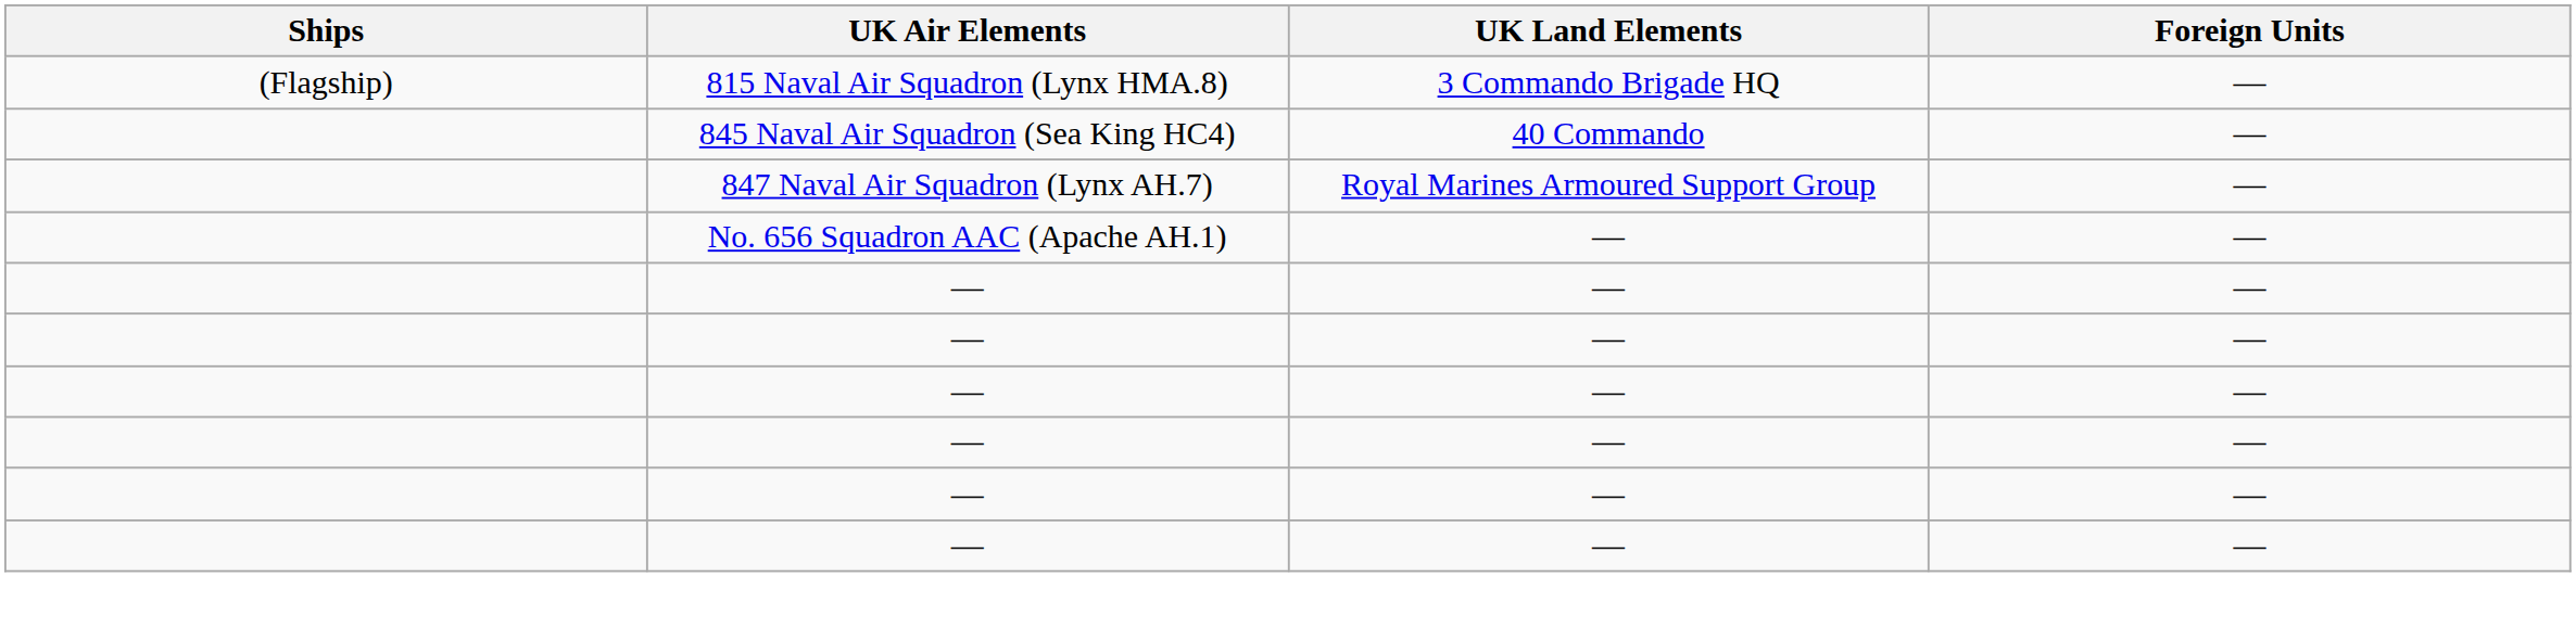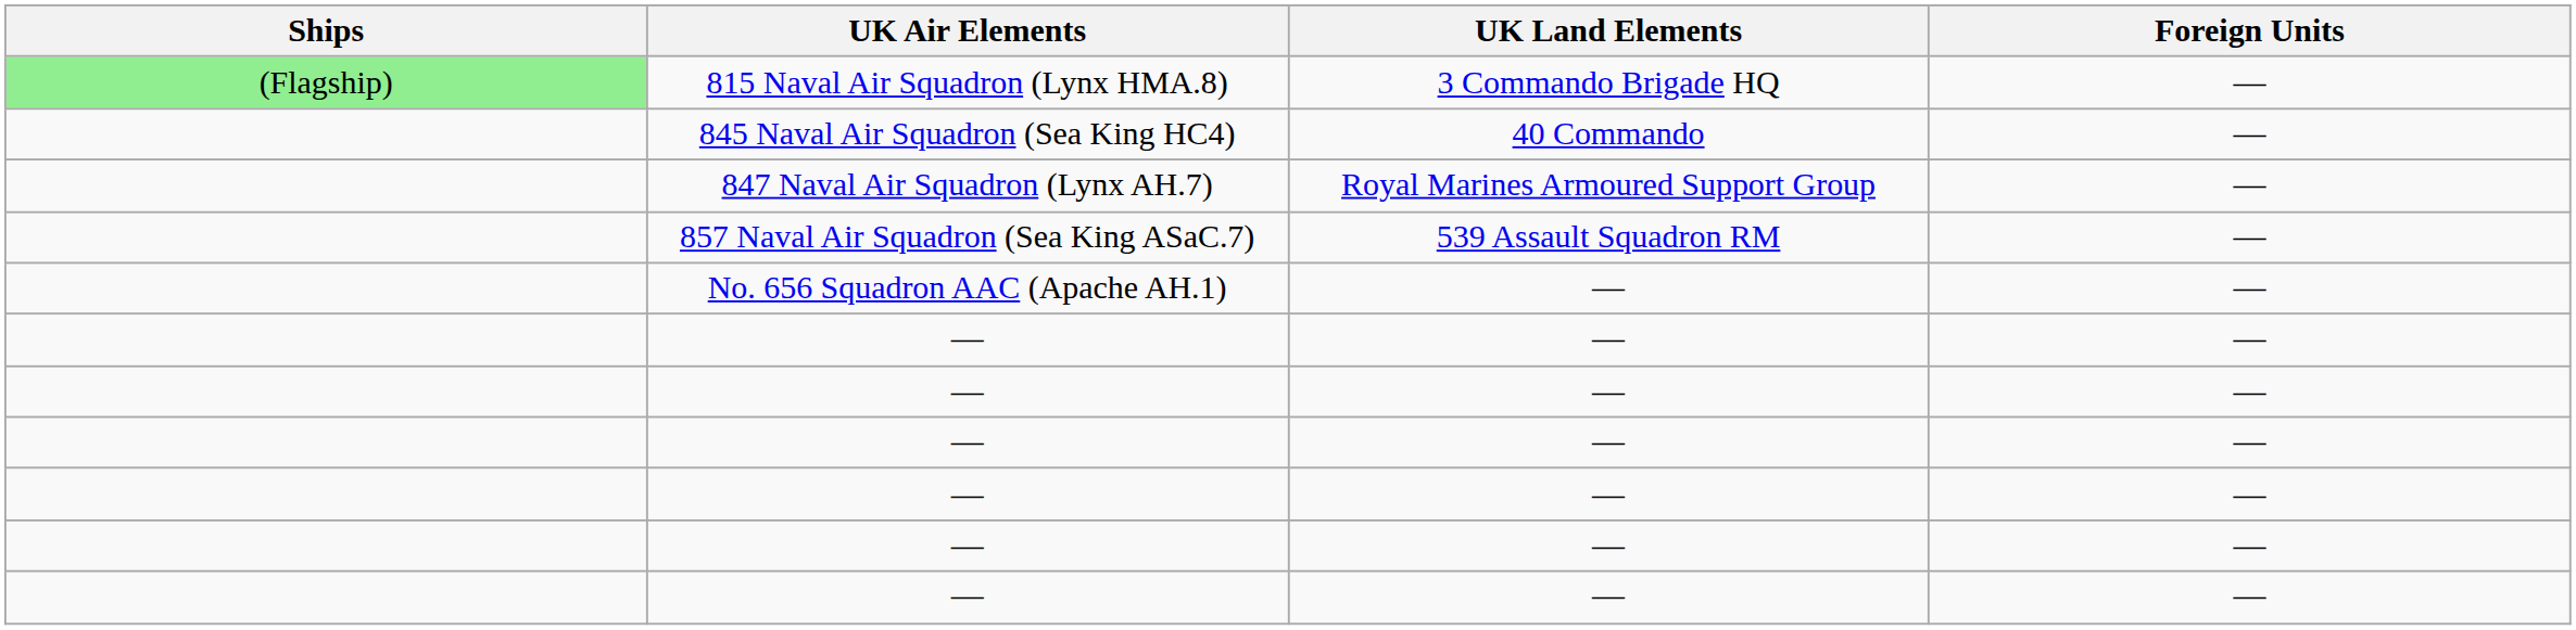 <table class="wikitable" style="margin:auto; width:100%;">
 <tr>
 <th style="text-align:center; width:25%;">Ships</th>
 <th style="text-align:center; width:25%;">UK Air Elements</th>
 <th style="text-align:center; width:25%;">UK Land Elements</th>
 <th style="text-align:center; width:25%;">Foreign Units</th>
 </tr>
 <tr>
-<td align="center"> (Flagship)</td>
+<td align="center" style="background: lightgreen;"> (Flagship)</td>
 <td align="center"><a href='#'>815 Naval Air Squadron</a> (Lynx HMA.8)</td>
 <td align="center"><a href='#'>3 Commando Brigade</a> HQ</td>
 <td align="center">—</td>
 </tr>
 <tr>
 <td align="center"></td>
 <td align="center"><a href='#'>845 Naval Air Squadron</a> (Sea King HC4)</td>
 <td align="center"><a href='#'>40 Commando</a></td>
 <td align="center">—</td>
 </tr>
 <tr>
 <td align="center"></td>
 <td align="center"><a href='#'>847 Naval Air Squadron</a> (Lynx AH.7)</td>
 <td align="center"><a href='#'>Royal Marines Armoured Support Group</a></td>
+<td align="center">—</td>
+</tr>
+<tr>
+<td align="center"></td>
+<td align="center"><a href='#'>857 Naval Air Squadron</a> (Sea King ASaC.7)</td>
+<td align="center"><a href='#'>539 Assault Squadron RM</a></td>
 <td align="center">—</td>
 </tr>
 <tr>
 <td align="center"></td>
 <td align="center"><a href='#'>No. 656 Squadron AAC</a> (Apache AH.1)</td>
 <td align="center">—</td>
 <td align="center">—</td>
 </tr>
 <tr>
 <td align="center"></td>
 <td align="center">—</td>
 <td align="center">—</td>
 <td align="center">—</td>
 </tr>
 <tr>
 <td align="center"></td>
 <td align="center">—</td>
 <td align="center">—</td>
 <td align="center">—</td>
 </tr>
 <tr>
 <td align="center"></td>
 <td align="center">—</td>
 <td align="center">—</td>
 <td align="center">—</td>
 </tr>
 <tr>
 <td align="center"></td>
 <td align="center">—</td>
 <td align="center">—</td>
 <td align="center">—</td>
 </tr>
 <tr>
 <td align="center"></td>
 <td align="center">—</td>
 <td align="center">—</td>
 <td align="center">—</td>
 </tr>
 <tr>
 <td align="center"></td>
 <td align="center">—</td>
 <td align="center">—</td>
 <td align="center">—</td>
 </tr>
 </table>
